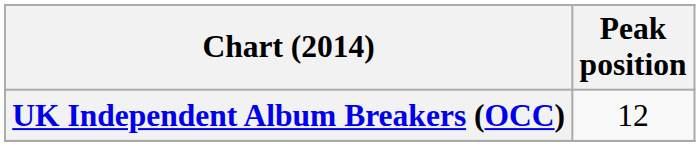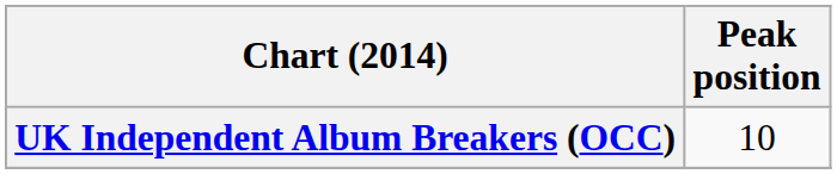 <table class="wikitable sortable plainrowheaders" style="text-align:center">
 <tr>
 <th scope="col">Chart (2014)</th>
 <th scope="col">Peak<br>position</th>
 </tr>
 <tr>
 <th scope="row"><a href='#'>UK Independent Album Breakers</a> (<a href='#'>OCC</a>)</th>
-<td>12</td>
+<td>10</td>
 </tr>
 <tr>
 </tr>
 </table>
